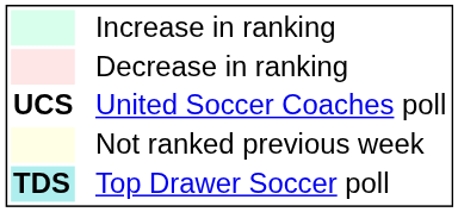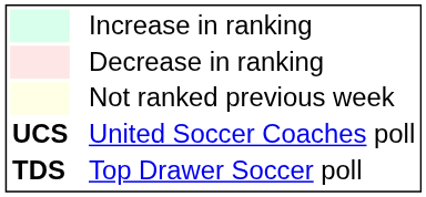 <table style="border:1px solid black; float:right;">
 <tr>
 <td style="background:#D8FFEB; width:20px;"></td>
 <td> </td>
 <td>Increase in ranking</td>
 </tr>
 <tr>
 <td style="background:#FFE6E6; width:20px;"></td>
 <td> </td>
 <td>Decrease in ranking</td>
 </tr>
 <tr>
+<td style="background:#FFFFE6; width:20px;"></td>
+<td> </td>
+<td>Not ranked previous week</td>
+</tr>
+<tr>
 <td><strong>UCS</strong></td>
 <td></td>
 <td><a href='#'>United Soccer Coaches</a> poll</td>
 </tr>
 <tr>
-<td style="background:#FFFFE6; width:20px;"></td>
-<td> </td>
-<td>Not ranked previous week</td>
-</tr>
-<tr>
-<td style="background: paleturquoise;"><strong>TDS</strong></td>
+<td><strong>TDS</strong></td>
 <td></td>
 <td><a href='#'>Top Drawer Soccer</a> poll</td>
 </tr>
 </table>
